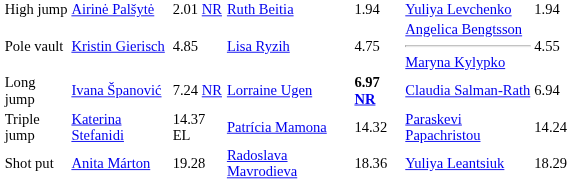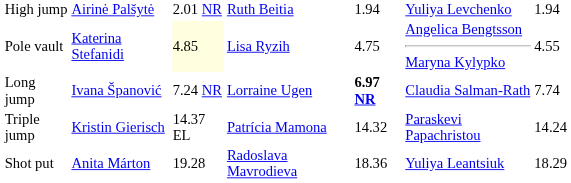 <table>
 <tr>
 <td>High jump <br></td>
 <td><a href='#'>Airinė Palšytė</a><br></td>
 <td>2.01  <a href='#'>NR</a></td>
 <td><a href='#'>Ruth Beitia</a><br></td>
 <td>1.94</td>
 <td><a href='#'>Yuliya Levchenko</a><br></td>
 <td>1.94 </td>
 </tr>
 <tr>
 <td>Pole vault <br></td>
-<td><a href='#'>Kristin Gierisch</a><br></td>
-<td>4.85  </td>
+<td><a href='#'>Katerina Stefanidi</a><br></td>
+<td style="background: lightyellow;">4.85  </td>
 <td><a href='#'>Lisa Ryzih</a><br></td>
 <td>4.75 </td>
 <td><a href='#'>Angelica Bengtsson</a><br><hr><a href='#'>Maryna Kylypko</a><br></td>
 <td>4.55</td>
 </tr>
 <tr>
 <td>Long jump <br></td>
 <td><a href='#'>Ivana Španović</a><br></td>
 <td>7.24  <a href='#'>NR</a></td>
 <td><a href='#'>Lorraine Ugen</a><br></td>
 <td><strong>6.97 <a href='#'>NR</a></strong></td>
 <td><a href='#'>Claudia Salman-Rath</a><br></td>
-<td>6.94 </td>
+<td>7.74 </td>
 </tr>
 <tr>
 <td>Triple jump <br></td>
-<td><a href='#'>Katerina Stefanidi</a><br></td>
+<td><a href='#'>Kristin Gierisch</a><br></td>
 <td>14.37 EL</td>
 <td><a href='#'>Patrícia Mamona</a><br></td>
 <td>14.32 </td>
 <td><a href='#'>Paraskevi Papachristou</a><br></td>
 <td>14.24 </td>
 </tr>
 <tr>
 <td>Shot put <br></td>
 <td><a href='#'>Anita Márton</a><br></td>
 <td>19.28 </td>
 <td><a href='#'>Radoslava Mavrodieva </a><br></td>
 <td>18.36 </td>
 <td><a href='#'>Yuliya Leantsiuk</a><br></td>
 <td>18.29</td>
 </tr>
 </table>
